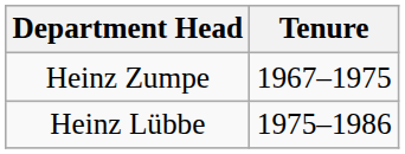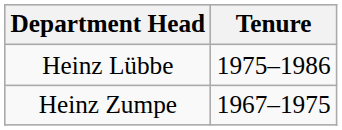 <table class="wikitable" style="text-align: center;">
 <tr>
 <th>Department Head</th>
 <th>Tenure</th>
 </tr>
 <tr>
+<td>Heinz Lübbe</td>
+<td>1975–1986</td>
+</tr>
+<tr>
 <td>Heinz Zumpe</td>
 <td>1967–1975</td>
 </tr>
-<tr>
-<td>Heinz Lübbe</td>
-<td>1975–1986</td>
-</tr>
 </table>
